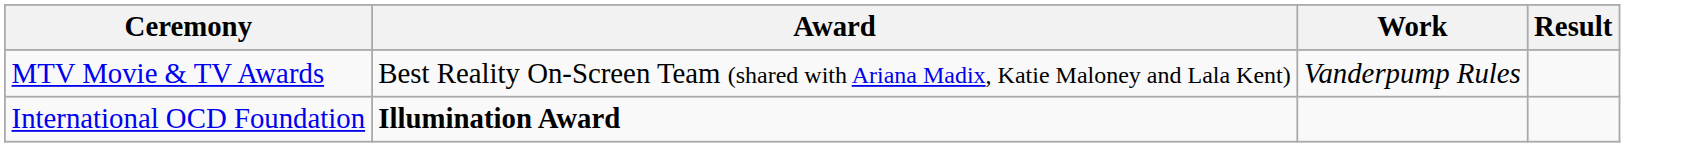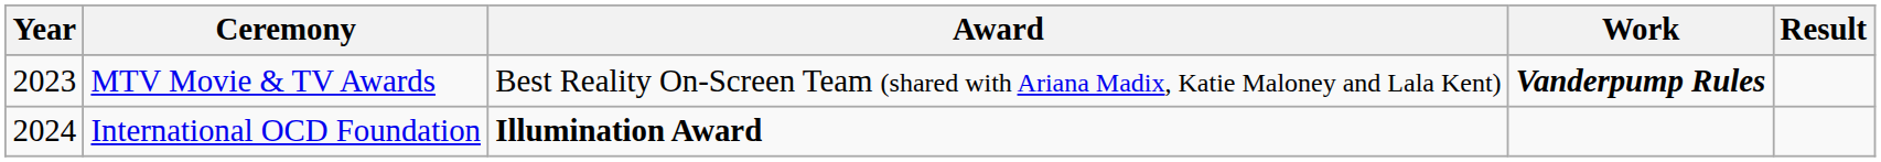 <table class="wikitable">
 <tr>
+<th>Year</th>
 <th>Ceremony</th>
 <th>Award</th>
 <th>Work</th>
 <th>Result</th>
 </tr>
 <tr>
+<td>2023</td>
 <td><a href='#'>MTV Movie & TV Awards</a></td>
 <td>Best Reality On-Screen Team <small>(shared with <a href='#'>Ariana Madix</a>, Katie Maloney and Lala Kent)</small></td>
-<td><em>Vanderpump Rules</em></td>
+<td><strong><em>Vanderpump Rules</em></strong></td>
 <td></td>
 </tr>
 <tr>
+<td>2024</td>
 <td><a href='#'>International OCD Foundation</a></td>
 <td><strong>Illumination Award</strong></td>
 <td></td>
 <td></td>
 </tr>
 </table>
